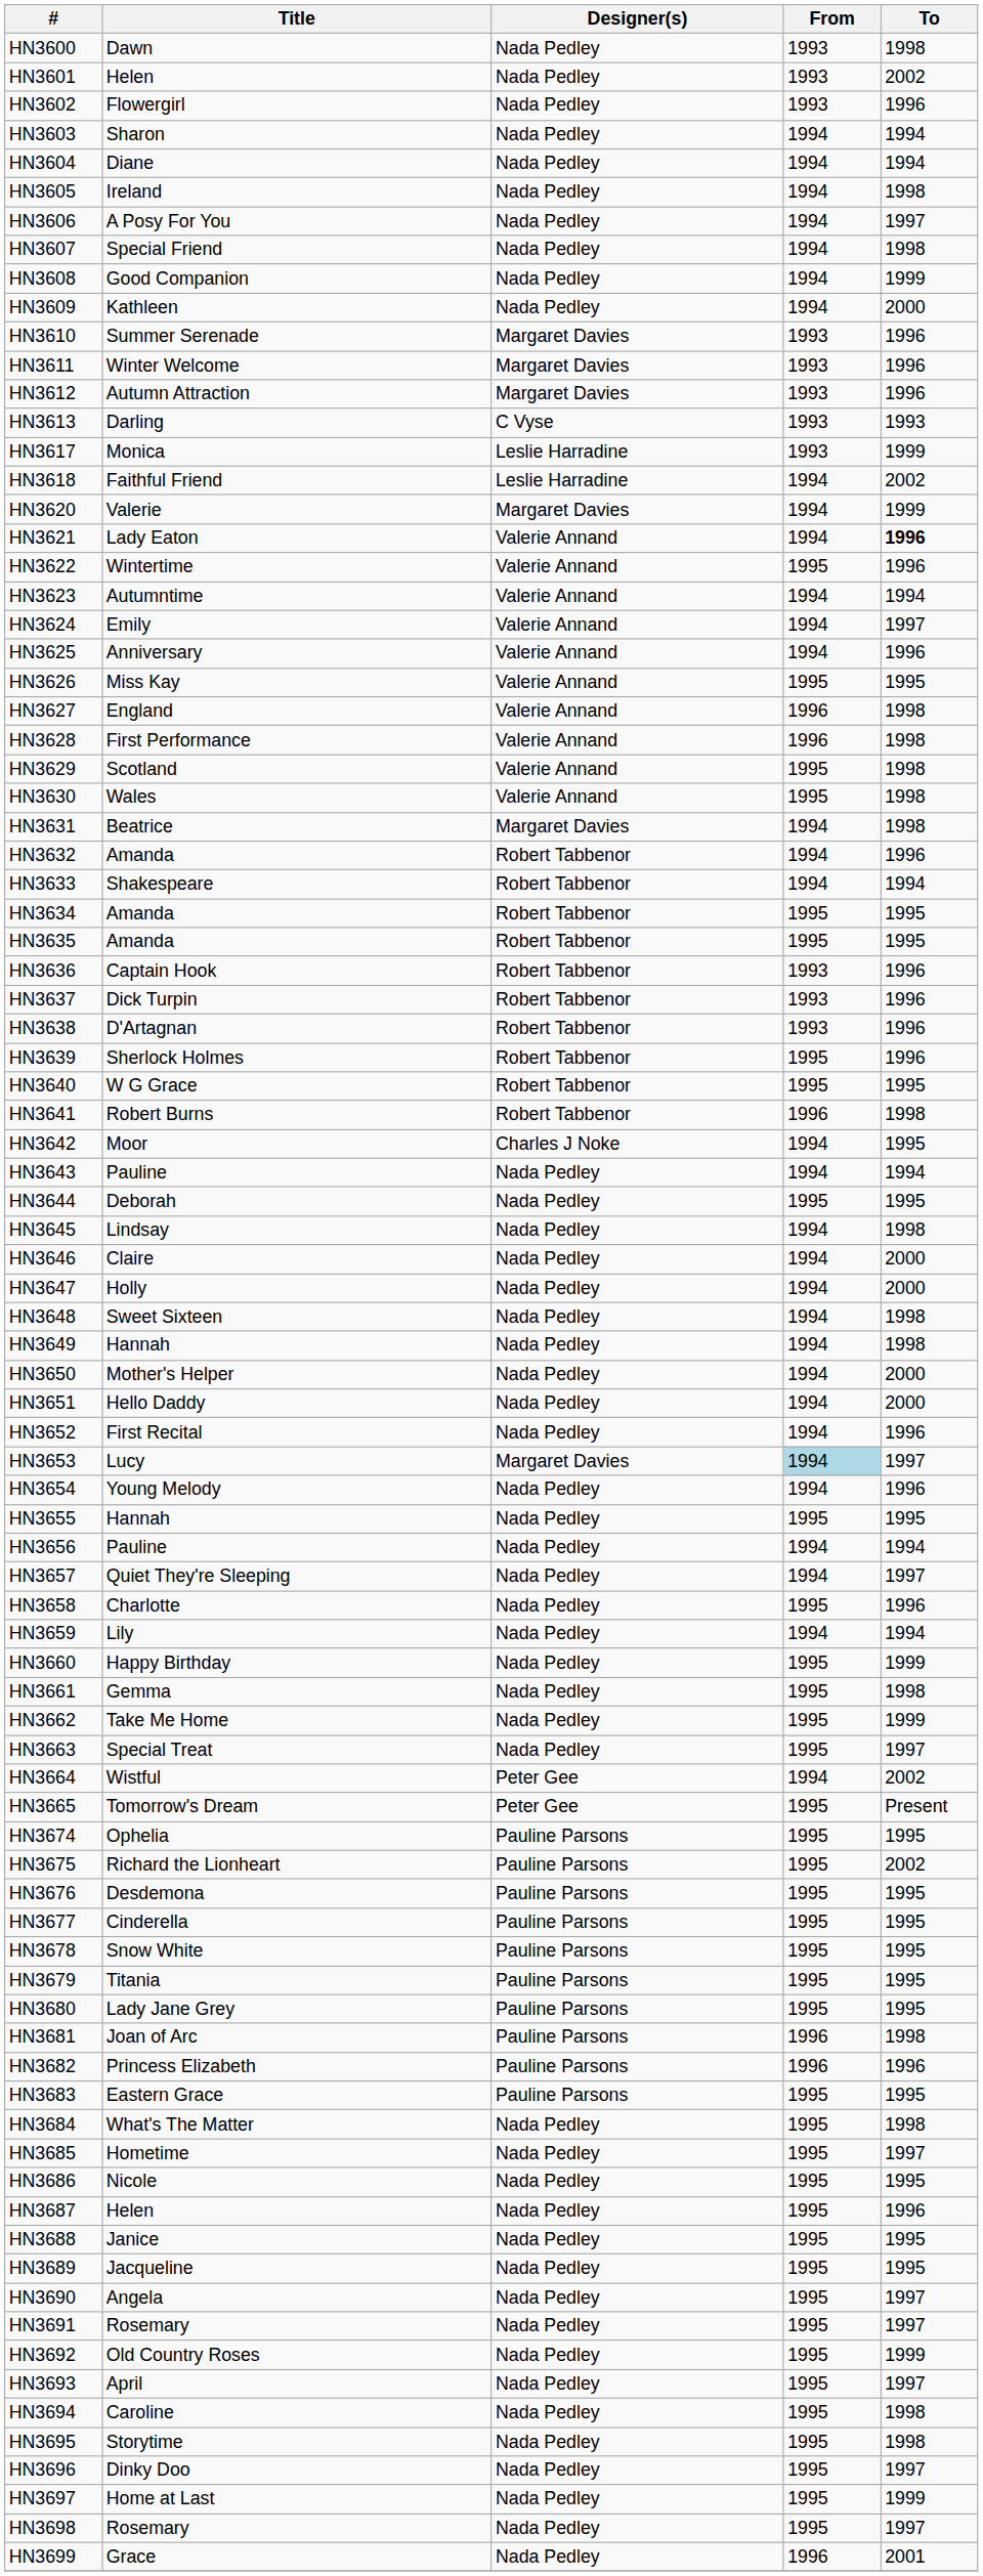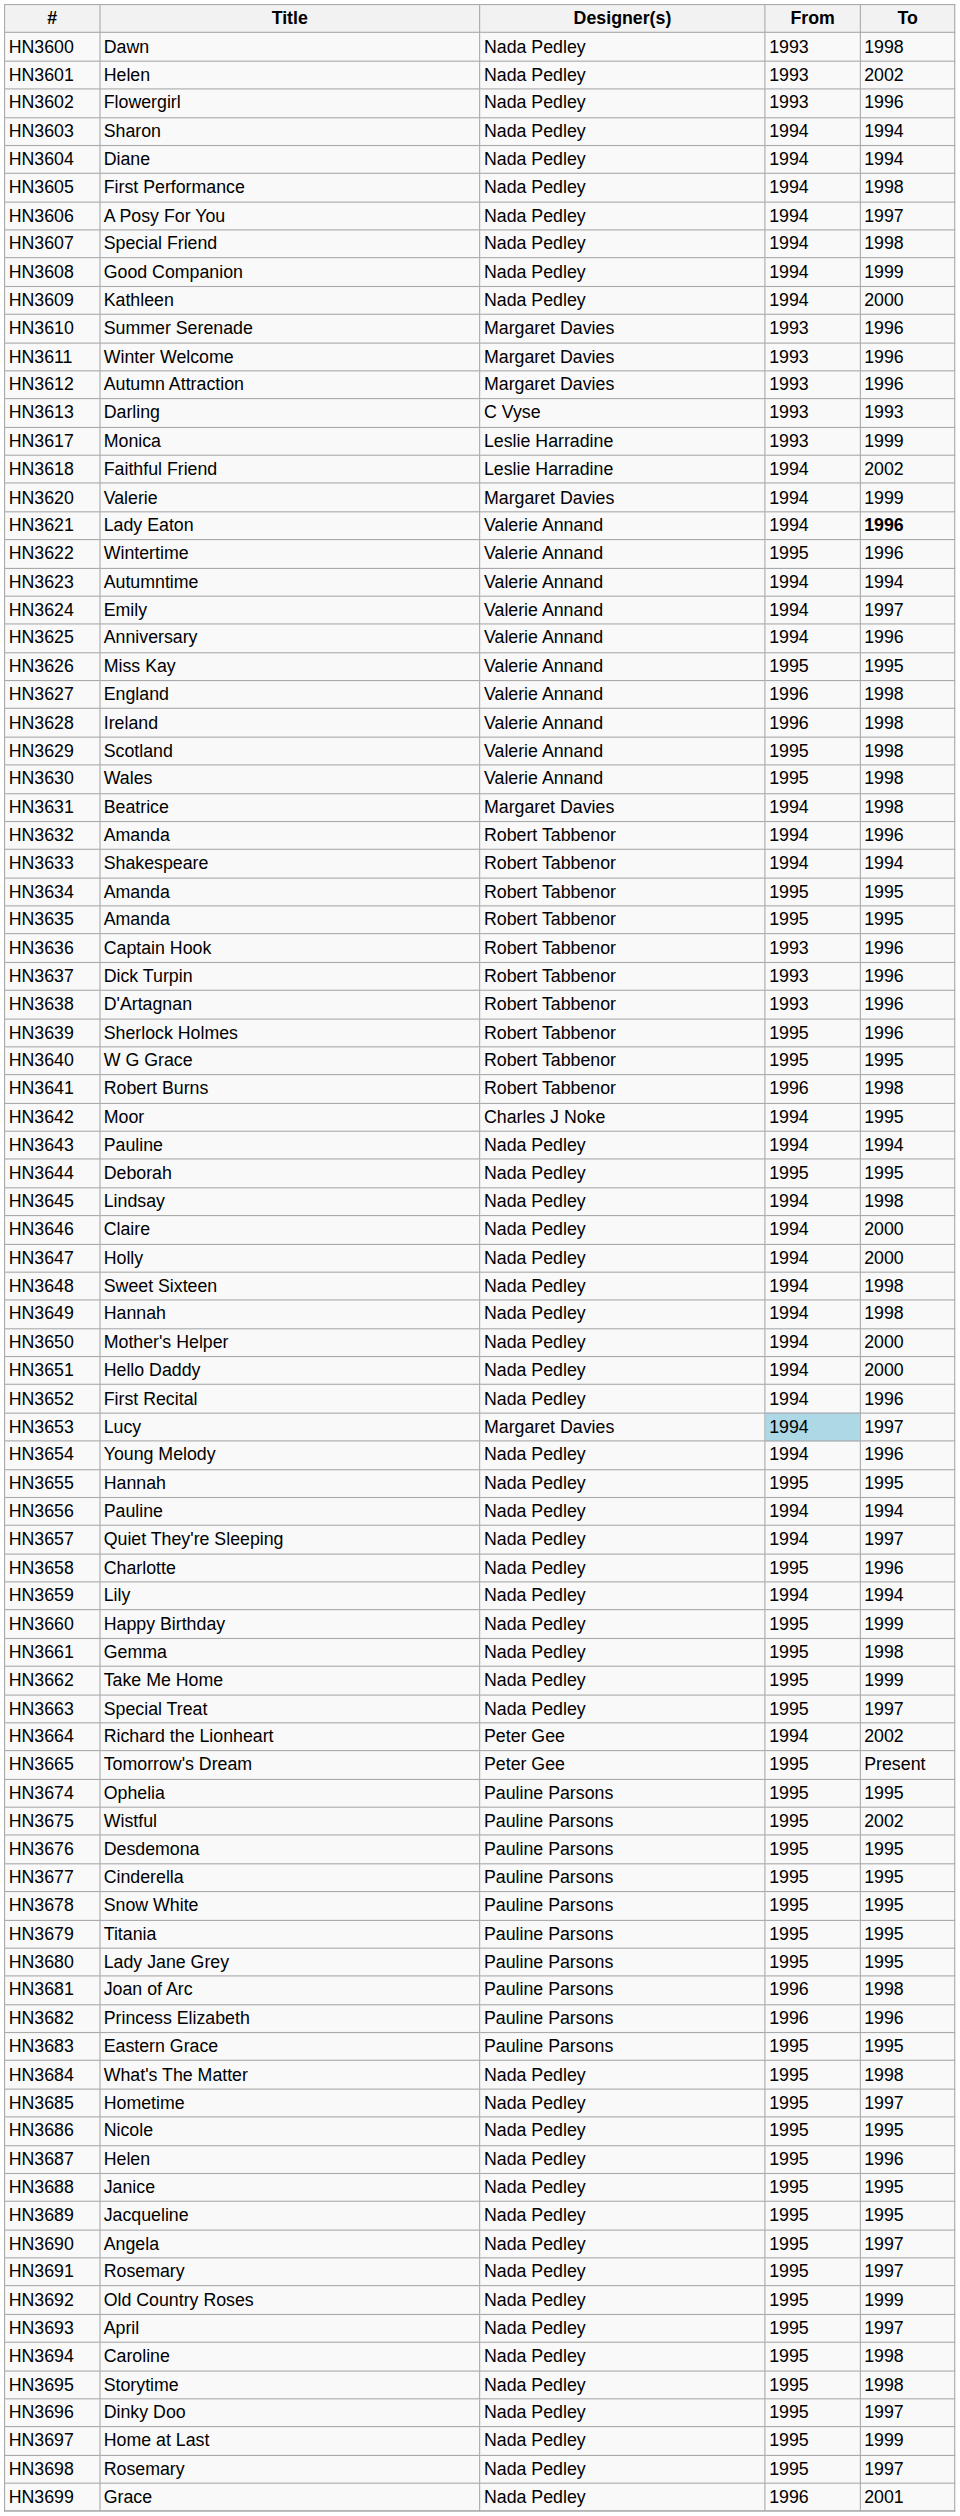 <table class="wikitable collapsible" width="97%" border="1" cellpadding="1" cellspacing="0" align="centre">
 <tr>
 <th width=10%>#</th>
 <th width=40%>Title</th>
 <th width=30%>Designer(s)</th>
 <th width=10%>From</th>
 <th width=10%>To</th>
 </tr>
 <tr>
 <td>HN3600</td>
 <td>Dawn</td>
 <td>Nada Pedley</td>
 <td>1993</td>
 <td>1998</td>
 </tr>
 <tr>
 <td>HN3601</td>
 <td>Helen</td>
 <td>Nada Pedley</td>
 <td>1993</td>
 <td>2002</td>
 </tr>
 <tr>
 <td>HN3602</td>
 <td>Flowergirl</td>
 <td>Nada Pedley</td>
 <td>1993</td>
 <td>1996</td>
 </tr>
 <tr>
 <td>HN3603</td>
 <td>Sharon</td>
 <td>Nada Pedley</td>
 <td>1994</td>
 <td>1994</td>
 </tr>
 <tr>
 <td>HN3604</td>
 <td>Diane</td>
 <td>Nada Pedley</td>
 <td>1994</td>
 <td>1994</td>
 </tr>
 <tr>
 <td>HN3605</td>
-<td>Ireland</td>
+<td>First Performance</td>
 <td>Nada Pedley</td>
 <td>1994</td>
 <td>1998</td>
 </tr>
 <tr>
 <td>HN3606</td>
 <td>A Posy For You</td>
 <td>Nada Pedley</td>
 <td>1994</td>
 <td>1997</td>
 </tr>
 <tr>
 <td>HN3607</td>
 <td>Special Friend</td>
 <td>Nada Pedley</td>
 <td>1994</td>
 <td>1998</td>
 </tr>
 <tr>
 <td>HN3608</td>
 <td>Good Companion</td>
 <td>Nada Pedley</td>
 <td>1994</td>
 <td>1999</td>
 </tr>
 <tr>
 <td>HN3609</td>
 <td>Kathleen</td>
 <td>Nada Pedley</td>
 <td>1994</td>
 <td>2000</td>
 </tr>
 <tr>
 <td>HN3610</td>
 <td>Summer Serenade</td>
 <td>Margaret Davies</td>
 <td>1993</td>
 <td>1996</td>
 </tr>
 <tr>
 <td>HN3611</td>
 <td>Winter Welcome</td>
 <td>Margaret Davies</td>
 <td>1993</td>
 <td>1996</td>
 </tr>
 <tr>
 <td>HN3612</td>
 <td>Autumn Attraction</td>
 <td>Margaret Davies</td>
 <td>1993</td>
 <td>1996</td>
 </tr>
 <tr>
 <td>HN3613</td>
 <td>Darling</td>
 <td>C Vyse</td>
 <td>1993</td>
 <td>1993</td>
 </tr>
 <tr>
 <td>HN3617</td>
 <td>Monica</td>
 <td>Leslie Harradine</td>
 <td>1993</td>
 <td>1999</td>
 </tr>
 <tr>
 <td>HN3618</td>
 <td>Faithful Friend</td>
 <td>Leslie Harradine</td>
 <td>1994</td>
 <td>2002</td>
 </tr>
 <tr>
 <td>HN3620</td>
 <td>Valerie</td>
 <td>Margaret Davies</td>
 <td>1994</td>
 <td>1999</td>
 </tr>
 <tr>
 <td>HN3621</td>
 <td>Lady Eaton</td>
 <td>Valerie Annand</td>
 <td>1994</td>
 <td><strong>1996</strong></td>
 </tr>
 <tr>
 <td>HN3622</td>
 <td>Wintertime</td>
 <td>Valerie Annand</td>
 <td>1995</td>
 <td>1996</td>
 </tr>
 <tr>
 <td>HN3623</td>
 <td>Autumntime</td>
 <td>Valerie Annand</td>
 <td>1994</td>
 <td>1994</td>
 </tr>
 <tr>
 <td>HN3624</td>
 <td>Emily</td>
 <td>Valerie Annand</td>
 <td>1994</td>
 <td>1997</td>
 </tr>
 <tr>
 <td>HN3625</td>
 <td>Anniversary</td>
 <td>Valerie Annand</td>
 <td>1994</td>
 <td>1996</td>
 </tr>
 <tr>
 <td>HN3626</td>
 <td>Miss Kay</td>
 <td>Valerie Annand</td>
 <td>1995</td>
 <td>1995</td>
 </tr>
 <tr>
 <td>HN3627</td>
 <td>England</td>
 <td>Valerie Annand</td>
 <td>1996</td>
 <td>1998</td>
 </tr>
 <tr>
 <td>HN3628</td>
-<td>First Performance</td>
+<td>Ireland</td>
 <td>Valerie Annand</td>
 <td>1996</td>
 <td>1998</td>
 </tr>
 <tr>
 <td>HN3629</td>
 <td>Scotland</td>
 <td>Valerie Annand</td>
 <td>1995</td>
 <td>1998</td>
 </tr>
 <tr>
 <td>HN3630</td>
 <td>Wales</td>
 <td>Valerie Annand</td>
 <td>1995</td>
 <td>1998</td>
 </tr>
 <tr>
 <td>HN3631</td>
 <td>Beatrice</td>
 <td>Margaret Davies</td>
 <td>1994</td>
 <td>1998</td>
 </tr>
 <tr>
 <td>HN3632</td>
 <td>Amanda</td>
 <td>Robert Tabbenor</td>
 <td>1994</td>
 <td>1996</td>
 </tr>
 <tr>
 <td>HN3633</td>
 <td>Shakespeare</td>
 <td>Robert Tabbenor</td>
 <td>1994</td>
 <td>1994</td>
 </tr>
 <tr>
 <td>HN3634</td>
 <td>Amanda</td>
 <td>Robert Tabbenor</td>
 <td>1995</td>
 <td>1995</td>
 </tr>
 <tr>
 <td>HN3635</td>
 <td>Amanda</td>
 <td>Robert Tabbenor</td>
 <td>1995</td>
 <td>1995</td>
 </tr>
 <tr>
 <td>HN3636</td>
 <td>Captain Hook</td>
 <td>Robert Tabbenor</td>
 <td>1993</td>
 <td>1996</td>
 </tr>
 <tr>
 <td>HN3637</td>
 <td>Dick Turpin</td>
 <td>Robert Tabbenor</td>
 <td>1993</td>
 <td>1996</td>
 </tr>
 <tr>
 <td>HN3638</td>
 <td>D'Artagnan</td>
 <td>Robert Tabbenor</td>
 <td>1993</td>
 <td>1996</td>
 </tr>
 <tr>
 <td>HN3639</td>
 <td>Sherlock Holmes</td>
 <td>Robert Tabbenor</td>
 <td>1995</td>
 <td>1996</td>
 </tr>
 <tr>
 <td>HN3640</td>
 <td>W G Grace</td>
 <td>Robert Tabbenor</td>
 <td>1995</td>
 <td>1995</td>
 </tr>
 <tr>
 <td>HN3641</td>
 <td>Robert Burns</td>
 <td>Robert Tabbenor</td>
 <td>1996</td>
 <td>1998</td>
 </tr>
 <tr>
 <td>HN3642</td>
 <td>Moor</td>
 <td>Charles J Noke</td>
 <td>1994</td>
 <td>1995</td>
 </tr>
 <tr>
 <td>HN3643</td>
 <td>Pauline</td>
 <td>Nada Pedley</td>
 <td>1994</td>
 <td>1994</td>
 </tr>
 <tr>
 <td>HN3644</td>
 <td>Deborah</td>
 <td>Nada Pedley</td>
 <td>1995</td>
 <td>1995</td>
 </tr>
 <tr>
 <td>HN3645</td>
 <td>Lindsay</td>
 <td>Nada Pedley</td>
 <td>1994</td>
 <td>1998</td>
 </tr>
 <tr>
 <td>HN3646</td>
 <td>Claire</td>
 <td>Nada Pedley</td>
 <td>1994</td>
 <td>2000</td>
 </tr>
 <tr>
 <td>HN3647</td>
 <td>Holly</td>
 <td>Nada Pedley</td>
 <td>1994</td>
 <td>2000</td>
 </tr>
 <tr>
 <td>HN3648</td>
 <td>Sweet Sixteen</td>
 <td>Nada Pedley</td>
 <td>1994</td>
 <td>1998</td>
 </tr>
 <tr>
 <td>HN3649</td>
 <td>Hannah</td>
 <td>Nada Pedley</td>
 <td>1994</td>
 <td>1998</td>
 </tr>
 <tr>
 <td>HN3650</td>
 <td>Mother's Helper</td>
 <td>Nada Pedley</td>
 <td>1994</td>
 <td>2000</td>
 </tr>
 <tr>
 <td>HN3651</td>
 <td>Hello Daddy</td>
 <td>Nada Pedley</td>
 <td>1994</td>
 <td>2000</td>
 </tr>
 <tr>
 <td>HN3652</td>
 <td>First Recital</td>
 <td>Nada Pedley</td>
 <td>1994</td>
 <td>1996</td>
 </tr>
 <tr>
 <td>HN3653</td>
 <td>Lucy</td>
 <td>Margaret Davies</td>
 <td style="background: lightblue;">1994</td>
 <td>1997</td>
 </tr>
 <tr>
 <td>HN3654</td>
 <td>Young Melody</td>
 <td>Nada Pedley</td>
 <td>1994</td>
 <td>1996</td>
 </tr>
 <tr>
 <td>HN3655</td>
 <td>Hannah</td>
 <td>Nada Pedley</td>
 <td>1995</td>
 <td>1995</td>
 </tr>
 <tr>
 <td>HN3656</td>
 <td>Pauline</td>
 <td>Nada Pedley</td>
 <td>1994</td>
 <td>1994</td>
 </tr>
 <tr>
 <td>HN3657</td>
 <td>Quiet They're Sleeping</td>
 <td>Nada Pedley</td>
 <td>1994</td>
 <td>1997</td>
 </tr>
 <tr>
 <td>HN3658</td>
 <td>Charlotte</td>
 <td>Nada Pedley</td>
 <td>1995</td>
 <td>1996</td>
 </tr>
 <tr>
 <td>HN3659</td>
 <td>Lily</td>
 <td>Nada Pedley</td>
 <td>1994</td>
 <td>1994</td>
 </tr>
 <tr>
 <td>HN3660</td>
 <td>Happy Birthday</td>
 <td>Nada Pedley</td>
 <td>1995</td>
 <td>1999</td>
 </tr>
 <tr>
 <td>HN3661</td>
 <td>Gemma</td>
 <td>Nada Pedley</td>
 <td>1995</td>
 <td>1998</td>
 </tr>
 <tr>
 <td>HN3662</td>
 <td>Take Me Home</td>
 <td>Nada Pedley</td>
 <td>1995</td>
 <td>1999</td>
 </tr>
 <tr>
 <td>HN3663</td>
 <td>Special Treat</td>
 <td>Nada Pedley</td>
 <td>1995</td>
 <td>1997</td>
 </tr>
 <tr>
 <td>HN3664</td>
-<td>Wistful</td>
+<td>Richard the Lionheart</td>
 <td>Peter Gee</td>
 <td>1994</td>
 <td>2002</td>
 </tr>
 <tr>
 <td>HN3665</td>
 <td>Tomorrow's Dream</td>
 <td>Peter Gee</td>
 <td>1995</td>
 <td>Present</td>
 </tr>
 <tr>
 <td>HN3674</td>
 <td>Ophelia</td>
 <td>Pauline Parsons</td>
 <td>1995</td>
 <td>1995</td>
 </tr>
 <tr>
 <td>HN3675</td>
-<td>Richard the Lionheart</td>
+<td>Wistful</td>
 <td>Pauline Parsons</td>
 <td>1995</td>
 <td>2002</td>
 </tr>
 <tr>
 <td>HN3676</td>
 <td>Desdemona</td>
 <td>Pauline Parsons</td>
 <td>1995</td>
 <td>1995</td>
 </tr>
 <tr>
 <td>HN3677</td>
 <td>Cinderella</td>
 <td>Pauline Parsons</td>
 <td>1995</td>
 <td>1995</td>
 </tr>
 <tr>
 <td>HN3678</td>
 <td>Snow White</td>
 <td>Pauline Parsons</td>
 <td>1995</td>
 <td>1995</td>
 </tr>
 <tr>
 <td>HN3679</td>
 <td>Titania</td>
 <td>Pauline Parsons</td>
 <td>1995</td>
 <td>1995</td>
 </tr>
 <tr>
 <td>HN3680</td>
 <td>Lady Jane Grey</td>
 <td>Pauline Parsons</td>
 <td>1995</td>
 <td>1995</td>
 </tr>
 <tr>
 <td>HN3681</td>
 <td>Joan of Arc</td>
 <td>Pauline Parsons</td>
 <td>1996</td>
 <td>1998</td>
 </tr>
 <tr>
 <td>HN3682</td>
 <td>Princess Elizabeth</td>
 <td>Pauline Parsons</td>
 <td>1996</td>
 <td>1996</td>
 </tr>
 <tr>
 <td>HN3683</td>
 <td>Eastern Grace</td>
 <td>Pauline Parsons</td>
 <td>1995</td>
 <td>1995</td>
 </tr>
 <tr>
 <td>HN3684</td>
 <td>What's The Matter</td>
 <td>Nada Pedley</td>
 <td>1995</td>
 <td>1998</td>
 </tr>
 <tr>
 <td>HN3685</td>
 <td>Hometime</td>
 <td>Nada Pedley</td>
 <td>1995</td>
 <td>1997</td>
 </tr>
 <tr>
 <td>HN3686</td>
 <td>Nicole</td>
 <td>Nada Pedley</td>
 <td>1995</td>
 <td>1995</td>
 </tr>
 <tr>
 <td>HN3687</td>
 <td>Helen</td>
 <td>Nada Pedley</td>
 <td>1995</td>
 <td>1996</td>
 </tr>
 <tr>
 <td>HN3688</td>
 <td>Janice</td>
 <td>Nada Pedley</td>
 <td>1995</td>
 <td>1995</td>
 </tr>
 <tr>
 <td>HN3689</td>
 <td>Jacqueline</td>
 <td>Nada Pedley</td>
 <td>1995</td>
 <td>1995</td>
 </tr>
 <tr>
 <td>HN3690</td>
 <td>Angela</td>
 <td>Nada Pedley</td>
 <td>1995</td>
 <td>1997</td>
 </tr>
 <tr>
 <td>HN3691</td>
 <td>Rosemary</td>
 <td>Nada Pedley</td>
 <td>1995</td>
 <td>1997</td>
 </tr>
 <tr>
 <td>HN3692</td>
 <td>Old Country Roses</td>
 <td>Nada Pedley</td>
 <td>1995</td>
 <td>1999</td>
 </tr>
 <tr>
 <td>HN3693</td>
 <td>April</td>
 <td>Nada Pedley</td>
 <td>1995</td>
 <td>1997</td>
 </tr>
 <tr>
 <td>HN3694</td>
 <td>Caroline</td>
 <td>Nada Pedley</td>
 <td>1995</td>
 <td>1998</td>
 </tr>
 <tr>
 <td>HN3695</td>
 <td>Storytime</td>
 <td>Nada Pedley</td>
 <td>1995</td>
 <td>1998</td>
 </tr>
 <tr>
 <td>HN3696</td>
 <td>Dinky Doo</td>
 <td>Nada Pedley</td>
 <td>1995</td>
 <td>1997</td>
 </tr>
 <tr>
 <td>HN3697</td>
 <td>Home at Last</td>
 <td>Nada Pedley</td>
 <td>1995</td>
 <td>1999</td>
 </tr>
 <tr>
 <td>HN3698</td>
 <td>Rosemary</td>
 <td>Nada Pedley</td>
 <td>1995</td>
 <td>1997</td>
 </tr>
 <tr>
 <td>HN3699</td>
 <td>Grace</td>
 <td>Nada Pedley</td>
 <td>1996</td>
 <td>2001</td>
 </tr>
 <tr>
 </tr>
 </table>
